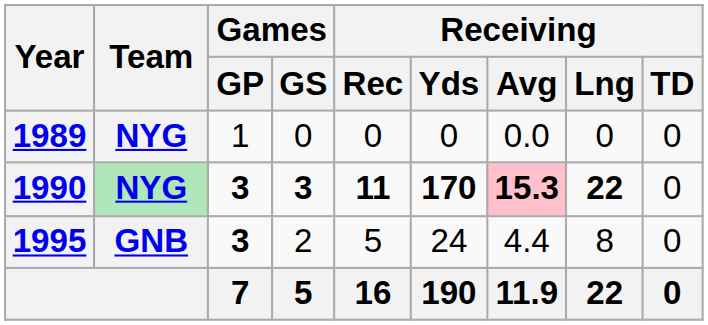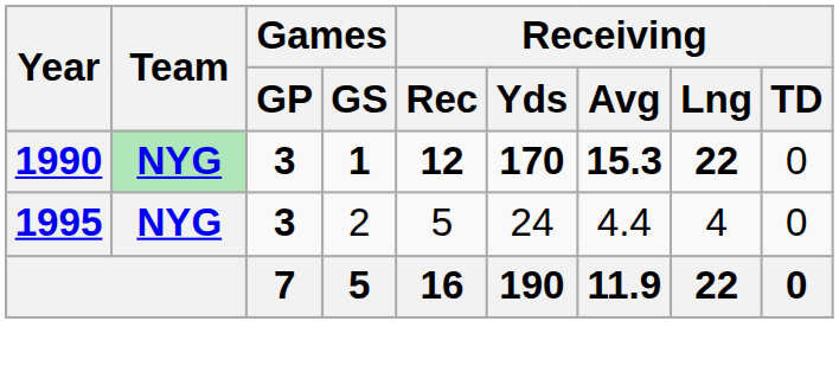 <table class="wikitable" style="text-align:center">
 <tr>
 <th rowspan="2">Year</th>
 <th rowspan="2">Team</th>
 <th colspan="2">Games</th>
 <th colspan="5">Receiving</th>
 </tr>
 <tr>
 <th>GP</th>
 <th>GS</th>
 <th>Rec</th>
 <th>Yds</th>
 <th>Avg</th>
 <th>Lng</th>
 <th>TD</th>
 </tr>
 <tr>
-<th><a href='#'>1989</a></th>
-<th><a href='#'>NYG</a></th>
-<td>1</td>
-<td>0</td>
-<td>0</td>
-<td>0</td>
-<td>0.0</td>
-<td>0</td>
-<td>0</td>
-</tr>
-<tr>
 <th><a href='#'>1990</a></th>
 <th style="background:#afe6ba; width:3em;"><a href='#'>NYG</a></th>
 <td><strong>3</strong></td>
-<td><strong>3</strong></td>
-<td><strong>11</strong></td>
+<td><strong>1</strong></td>
+<td><strong>12</strong></td>
 <td><strong>170</strong></td>
-<td style="background: pink;"><strong>15.3</strong></td>
+<td><strong>15.3</strong></td>
 <td><strong>22</strong></td>
 <td>0</td>
 </tr>
 <tr>
 <th><a href='#'>1995</a></th>
-<th><a href='#'>GNB</a></th>
+<th><a href='#'>NYG</a></th>
 <td><strong>3</strong></td>
 <td>2</td>
 <td>5</td>
 <td>24</td>
 <td>4.4</td>
-<td>8</td>
+<td>4</td>
 <td>0</td>
 </tr>
 <tr>
 <th colspan="2"></th>
 <th>7</th>
 <th>5</th>
 <th>16</th>
 <th>190</th>
 <th>11.9</th>
 <th>22</th>
 <th>0</th>
 </tr>
 </table>
